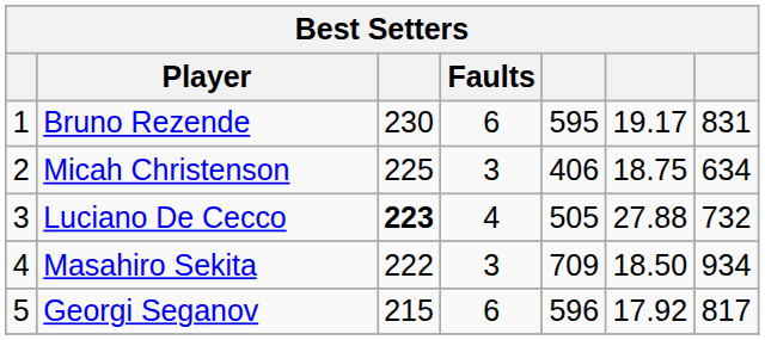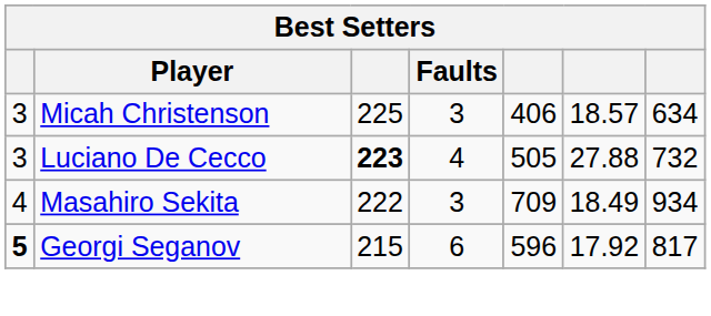 <table class="wikitable sortable" style=font-size:90%>
 <tr>
 <th colspan=7>Best Setters</th>
 </tr>
 <tr>
 <th></th>
 <th width=158>Player</th>
 <th width=20></th>
 <th width=20>Faults</th>
 <th width=20></th>
 <th width=20></th>
 <th width=20></th>
 </tr>
 <tr>
-<td>1</td>
-<td> <a href='#'>Bruno Rezende</a></td>
-<td align=center>230</td>
-<td align=center>6</td>
-<td align=center>595</td>
-<td align=center>19.17</td>
-<td align=center>831</td>
-</tr>
-<tr>
-<td>2</td>
+<td>3</td>
 <td> <a href='#'>Micah Christenson</a></td>
 <td align=center>225</td>
 <td align=center>3</td>
 <td align=center>406</td>
-<td align=center>18.75</td>
+<td align=center>18.57</td>
 <td align=center>634</td>
 </tr>
 <tr>
 <td>3</td>
 <td> <a href='#'>Luciano De Cecco</a></td>
 <td align=center><strong>223</strong></td>
 <td align=center>4</td>
 <td align=center>505</td>
 <td align=center>27.88</td>
 <td align=center>732</td>
 </tr>
 <tr>
 <td>4</td>
 <td> <a href='#'>Masahiro Sekita</a></td>
 <td align=center>222</td>
 <td align=center>3</td>
 <td align=center>709</td>
-<td align=center>18.50</td>
+<td align=center>18.49</td>
 <td align=center>934</td>
 </tr>
 <tr>
-<td>5</td>
+<td><strong>5</strong></td>
 <td> <a href='#'>Georgi Seganov</a></td>
 <td align=center>215</td>
 <td align=center>6</td>
 <td align=center>596</td>
 <td align=center>17.92</td>
 <td align=center>817</td>
 </tr>
 </table>
